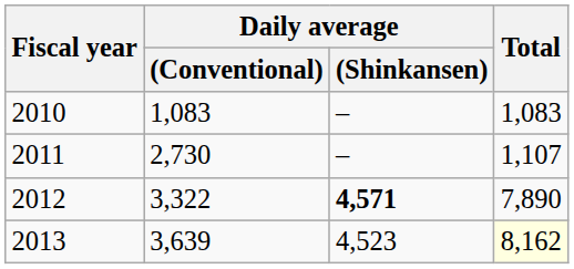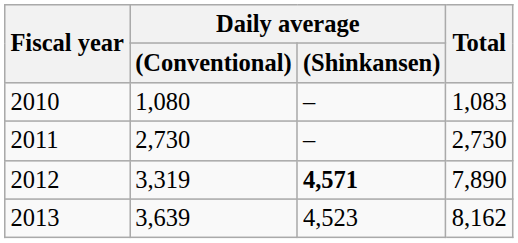 <table class="wikitable">
 <tr>
 <th rowspan = 2>Fiscal year</th>
 <th colspan = 2>Daily average</th>
 <th rowspan = 2>Total</th>
 </tr>
 <tr>
 <th>(Conventional)</th>
 <th>(Shinkansen)</th>
 </tr>
 <tr>
 <td>2010</td>
-<td>1,083</td>
+<td>1,080</td>
 <td>–</td>
 <td>1,083</td>
 </tr>
 <tr>
 <td>2011</td>
 <td>2,730</td>
 <td>–</td>
-<td>1,107</td>
+<td>2,730</td>
 </tr>
 <tr>
 <td>2012</td>
-<td>3,322</td>
+<td>3,319</td>
 <td><strong>4,571</strong></td>
 <td>7,890</td>
 </tr>
 <tr>
 <td>2013</td>
 <td>3,639</td>
 <td>4,523</td>
-<td style="background: lightyellow;">8,162</td>
+<td>8,162</td>
 </tr>
 </table>
